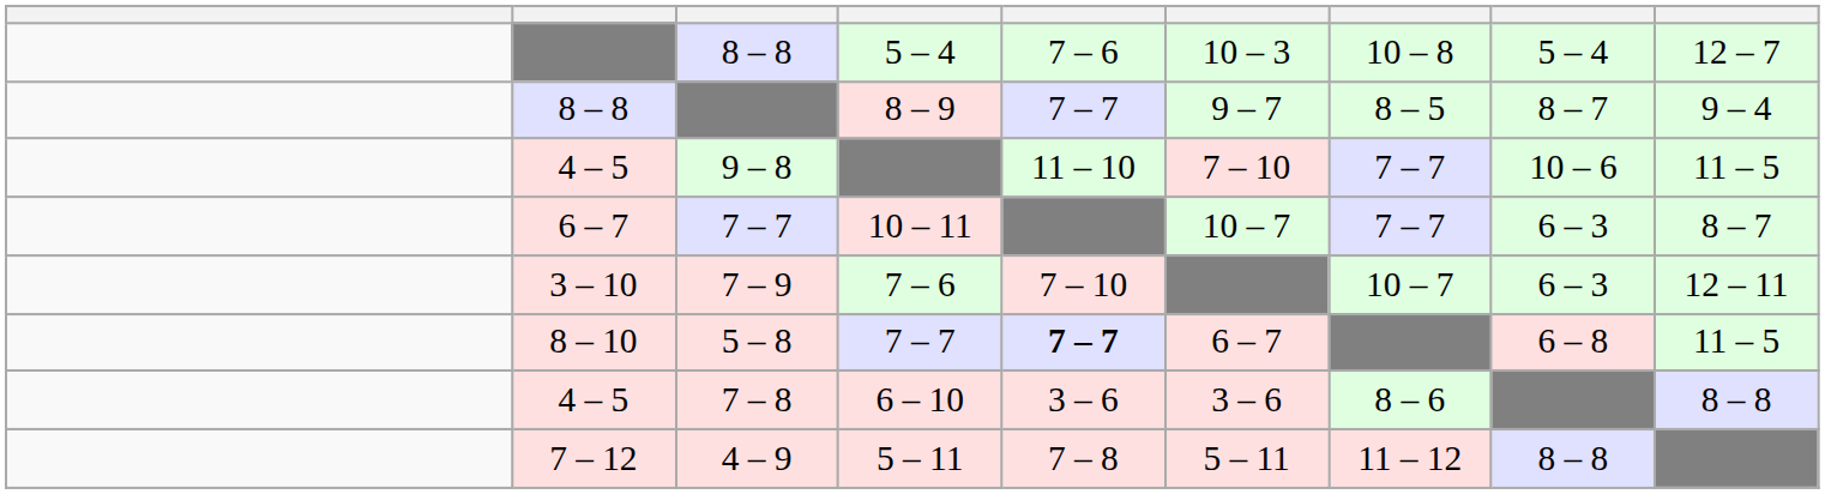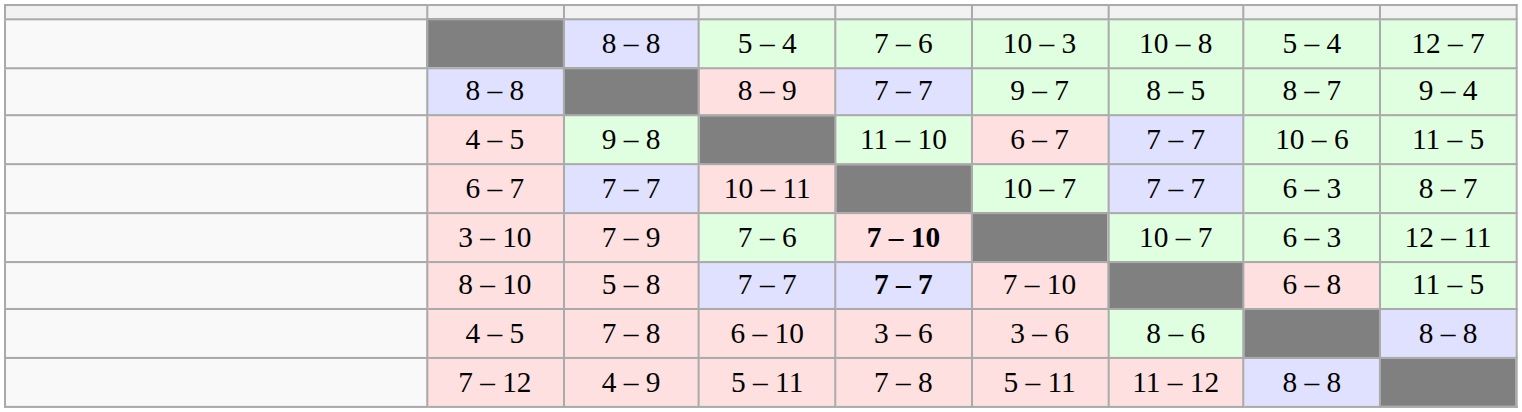 <table cellspacing="0" cellpadding="3" style="background-color: #f9f9f9; font-size: 90%; text-align: center"  class="wikitable">
 <tr>
 <th width=200></th>
 <th width=60></th>
 <th width=60></th>
 <th width=60></th>
 <th width=60></th>
 <th width=60></th>
 <th width=60></th>
 <th width=60></th>
 <th width=60></th>
 </tr>
 <tr>
 <td align=center><strong></strong></td>
 <td bgcolor="#808080"></td>
 <td bgcolor="#e0e0ff">8 – 8</td>
 <td bgcolor="#e0ffe0">5 – 4</td>
 <td bgcolor="#e0ffe0">7 – 6</td>
 <td bgcolor="#e0ffe0">10 – 3</td>
 <td bgcolor="#e0ffe0">10 – 8</td>
 <td bgcolor="#e0ffe0">5 – 4</td>
 <td bgcolor="#e0ffe0">12 – 7</td>
 </tr>
 <tr>
 <td align=center><strong></strong></td>
 <td bgcolor="#e0e0ff">8 – 8</td>
 <td bgcolor="#808080"></td>
 <td bgcolor="#ffe0e0">8 – 9</td>
 <td bgcolor="#e0e0ff">7 – 7</td>
 <td bgcolor="#e0ffe0">9 – 7</td>
 <td bgcolor="#e0ffe0">8 – 5</td>
 <td bgcolor="#e0ffe0">8 – 7</td>
 <td bgcolor="#e0ffe0">9 – 4</td>
 </tr>
 <tr>
 <td align=center><strong></strong></td>
 <td bgcolor="#ffe0e0">4 – 5</td>
 <td bgcolor="#e0ffe0">9 – 8</td>
 <td bgcolor="#808080"></td>
 <td bgcolor="#e0ffe0">11 – 10</td>
-<td bgcolor="#ffe0e0">7 – 10</td>
+<td bgcolor="#ffe0e0">6 – 7</td>
 <td bgcolor="#e0e0ff">7 – 7</td>
 <td bgcolor="#e0ffe0">10 – 6</td>
 <td bgcolor="#e0ffe0">11 – 5</td>
 </tr>
 <tr>
 <td align=center><strong></strong></td>
 <td bgcolor="#ffe0e0">6 – 7</td>
 <td bgcolor="#e0e0ff">7 – 7</td>
 <td bgcolor="#ffe0e0">10 – 11</td>
 <td bgcolor="#808080"></td>
 <td bgcolor="#e0ffe0">10 – 7</td>
 <td bgcolor="#e0e0ff">7 – 7</td>
 <td bgcolor="#e0ffe0">6 – 3</td>
 <td bgcolor="#e0ffe0">8 – 7</td>
 </tr>
 <tr>
 <td align=center><strong></strong></td>
 <td bgcolor="#ffe0e0">3 – 10</td>
 <td bgcolor="#ffe0e0">7 – 9</td>
 <td bgcolor="#e0ffe0">7 – 6</td>
-<td bgcolor="#ffe0e0">7 – 10</td>
+<td bgcolor="#ffe0e0"><strong>7 – 10</strong></td>
 <td bgcolor="#808080"></td>
 <td bgcolor="#e0ffe0">10 – 7</td>
 <td bgcolor="#e0ffe0">6 – 3</td>
 <td bgcolor="#e0ffe0">12 – 11</td>
 </tr>
 <tr>
 <td align=center><strong></strong></td>
 <td bgcolor="#ffe0e0">8 – 10</td>
 <td bgcolor="#ffe0e0">5 – 8</td>
 <td bgcolor="#e0e0ff">7 – 7</td>
 <td bgcolor="#e0e0ff"><strong>7 – 7</strong></td>
-<td bgcolor="#ffe0e0">6 – 7</td>
+<td bgcolor="#ffe0e0">7 – 10</td>
 <td bgcolor="#808080"></td>
 <td bgcolor="#ffe0e0">6 – 8</td>
 <td bgcolor="#e0ffe0">11 – 5</td>
 </tr>
 <tr>
 <td align=center><strong></strong></td>
 <td bgcolor="#ffe0e0">4 – 5</td>
 <td bgcolor="#ffe0e0">7 – 8</td>
 <td bgcolor="#ffe0e0">6 – 10</td>
 <td bgcolor="#ffe0e0">3 – 6</td>
 <td bgcolor="#ffe0e0">3 – 6</td>
 <td bgcolor="#e0ffe0">8 – 6</td>
 <td bgcolor="#808080"></td>
 <td bgcolor="#e0e0ff">8 – 8</td>
 </tr>
 <tr>
 <td align=center><strong></strong></td>
 <td bgcolor="#ffe0e0">7 – 12</td>
 <td bgcolor="#ffe0e0">4 – 9</td>
 <td bgcolor="#ffe0e0">5 – 11</td>
 <td bgcolor="#ffe0e0">7 – 8</td>
 <td bgcolor="#ffe0e0">5 – 11</td>
 <td bgcolor="#ffe0e0">11 – 12</td>
 <td bgcolor="#e0e0ff">8 – 8</td>
 <td bgcolor="#808080"></td>
 </tr>
 </table>
